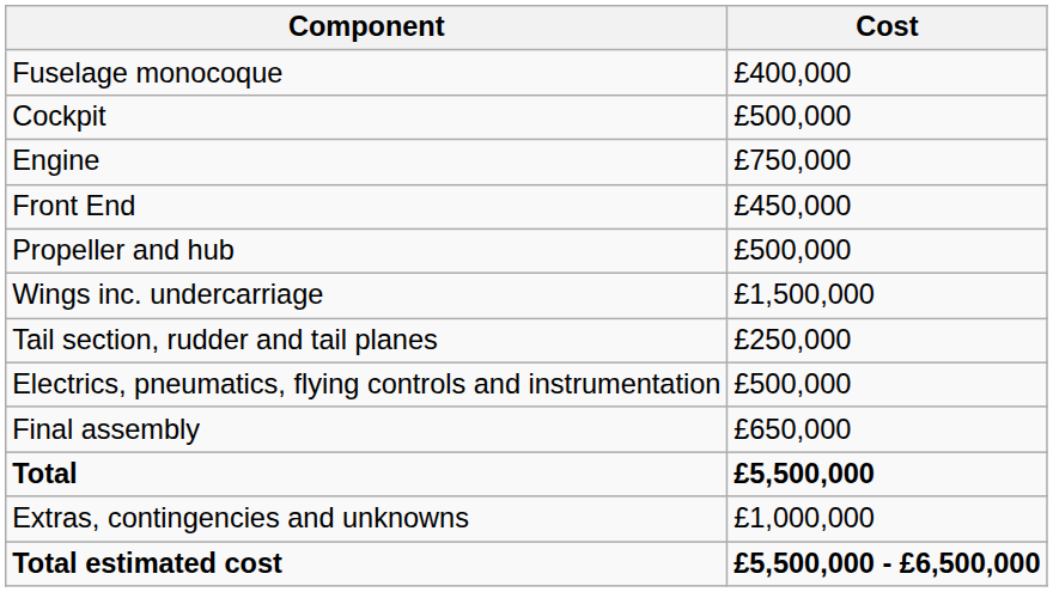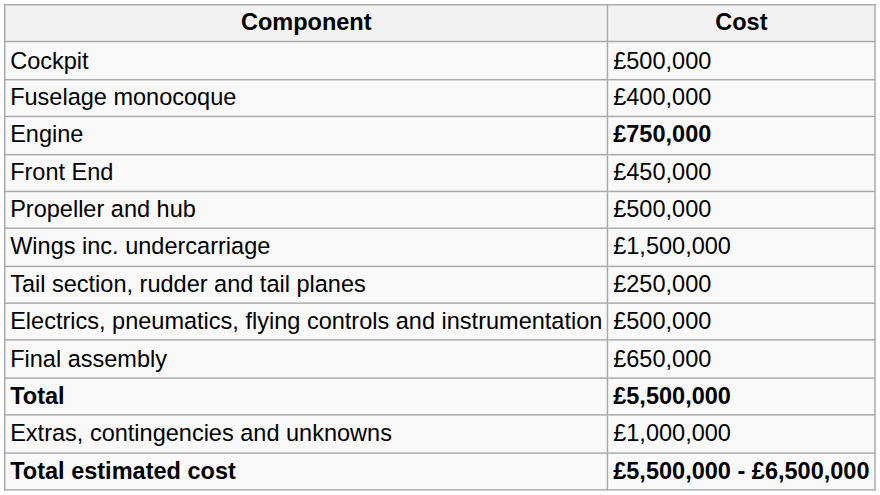 <table class="wikitable">
 <tr>
 <th>Component</th>
 <th>Cost</th>
 </tr>
 <tr>
+<td>Cockpit</td>
+<td>£500,000</td>
+</tr>
+<tr>
 <td>Fuselage monocoque</td>
 <td>£400,000</td>
 </tr>
 <tr>
-<td>Cockpit</td>
-<td>£500,000</td>
-</tr>
-<tr>
 <td>Engine</td>
-<td>£750,000</td>
+<td><strong>£750,000</strong></td>
 </tr>
 <tr>
 <td>Front End</td>
 <td>£450,000</td>
 </tr>
 <tr>
 <td>Propeller and hub</td>
 <td>£500,000</td>
 </tr>
 <tr>
 <td>Wings inc. undercarriage</td>
 <td>£1,500,000</td>
 </tr>
 <tr>
 <td>Tail section, rudder and tail planes</td>
 <td>£250,000</td>
 </tr>
 <tr>
 <td>Electrics, pneumatics, flying controls and instrumentation</td>
 <td>£500,000</td>
 </tr>
 <tr>
 <td>Final assembly</td>
 <td>£650,000</td>
 </tr>
 <tr>
 <td><strong>Total</strong></td>
 <td><strong>£5,500,000</strong></td>
 </tr>
 <tr>
 <td>Extras, contingencies and unknowns</td>
 <td>£1,000,000</td>
 </tr>
 <tr>
 <td><strong>Total estimated cost</strong></td>
 <td><strong>£5,500,000 - £6,500,000</strong></td>
 </tr>
 </table>
